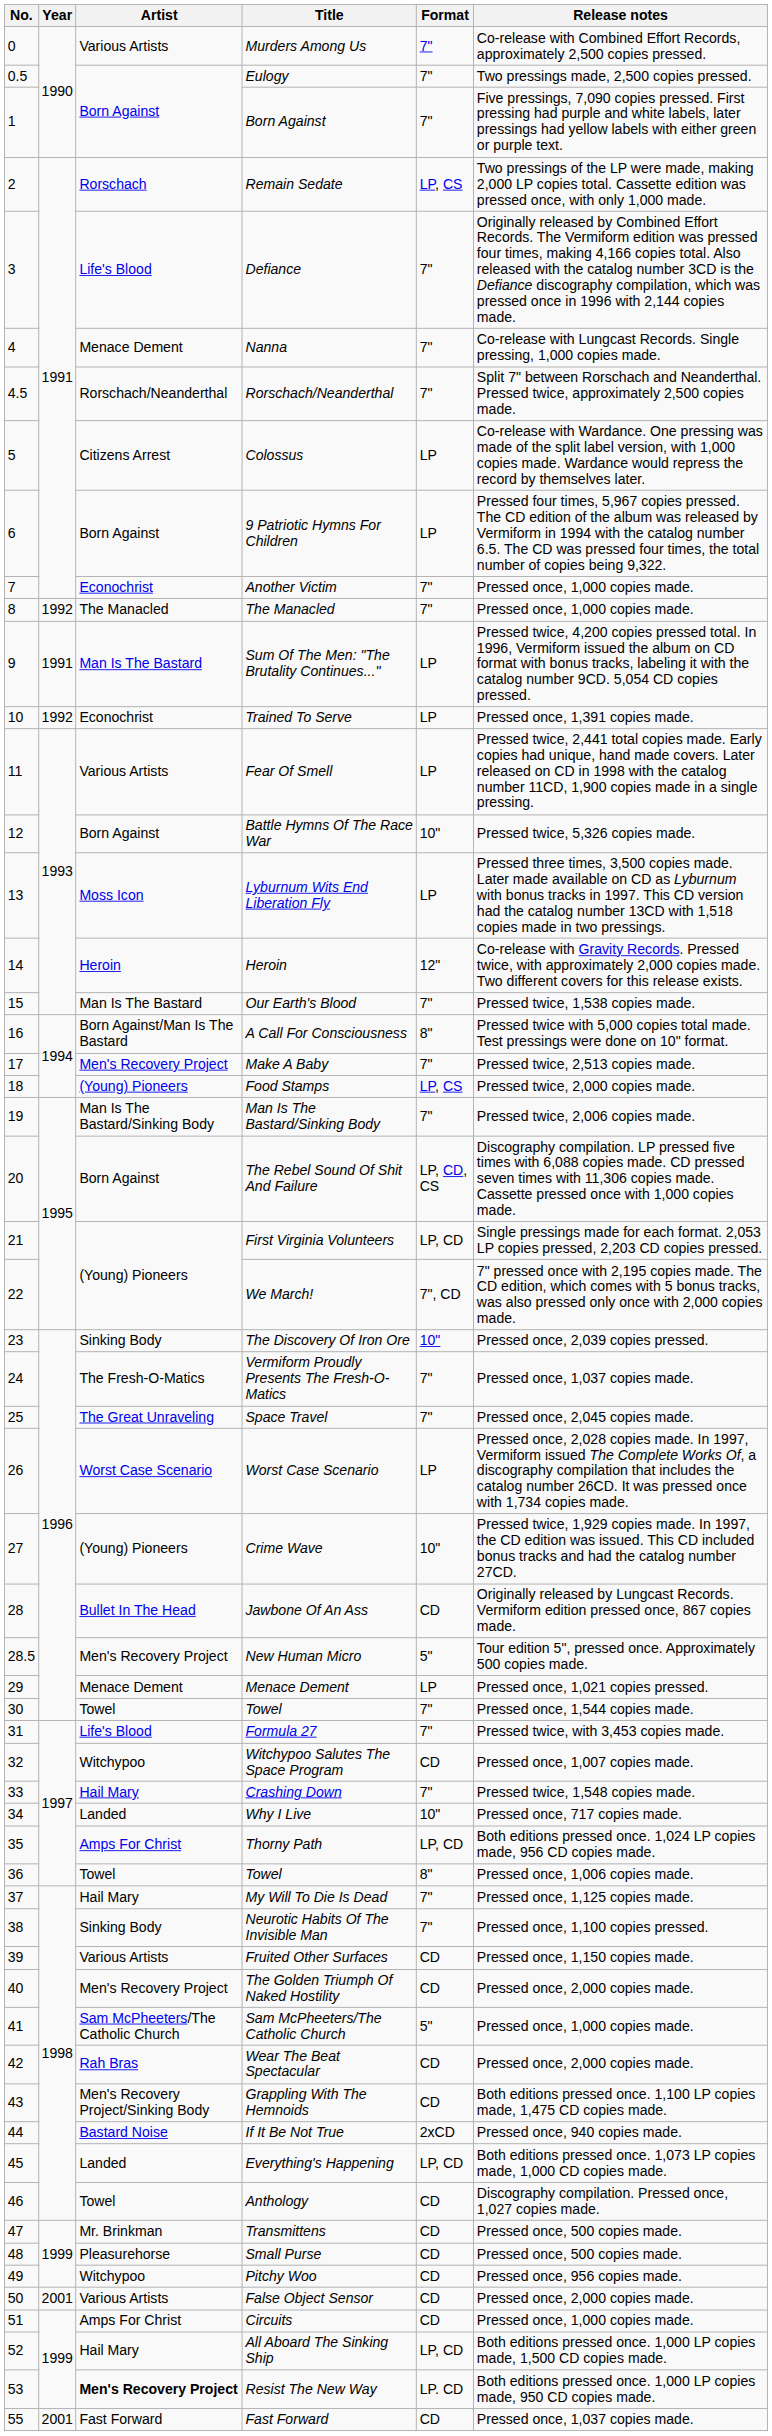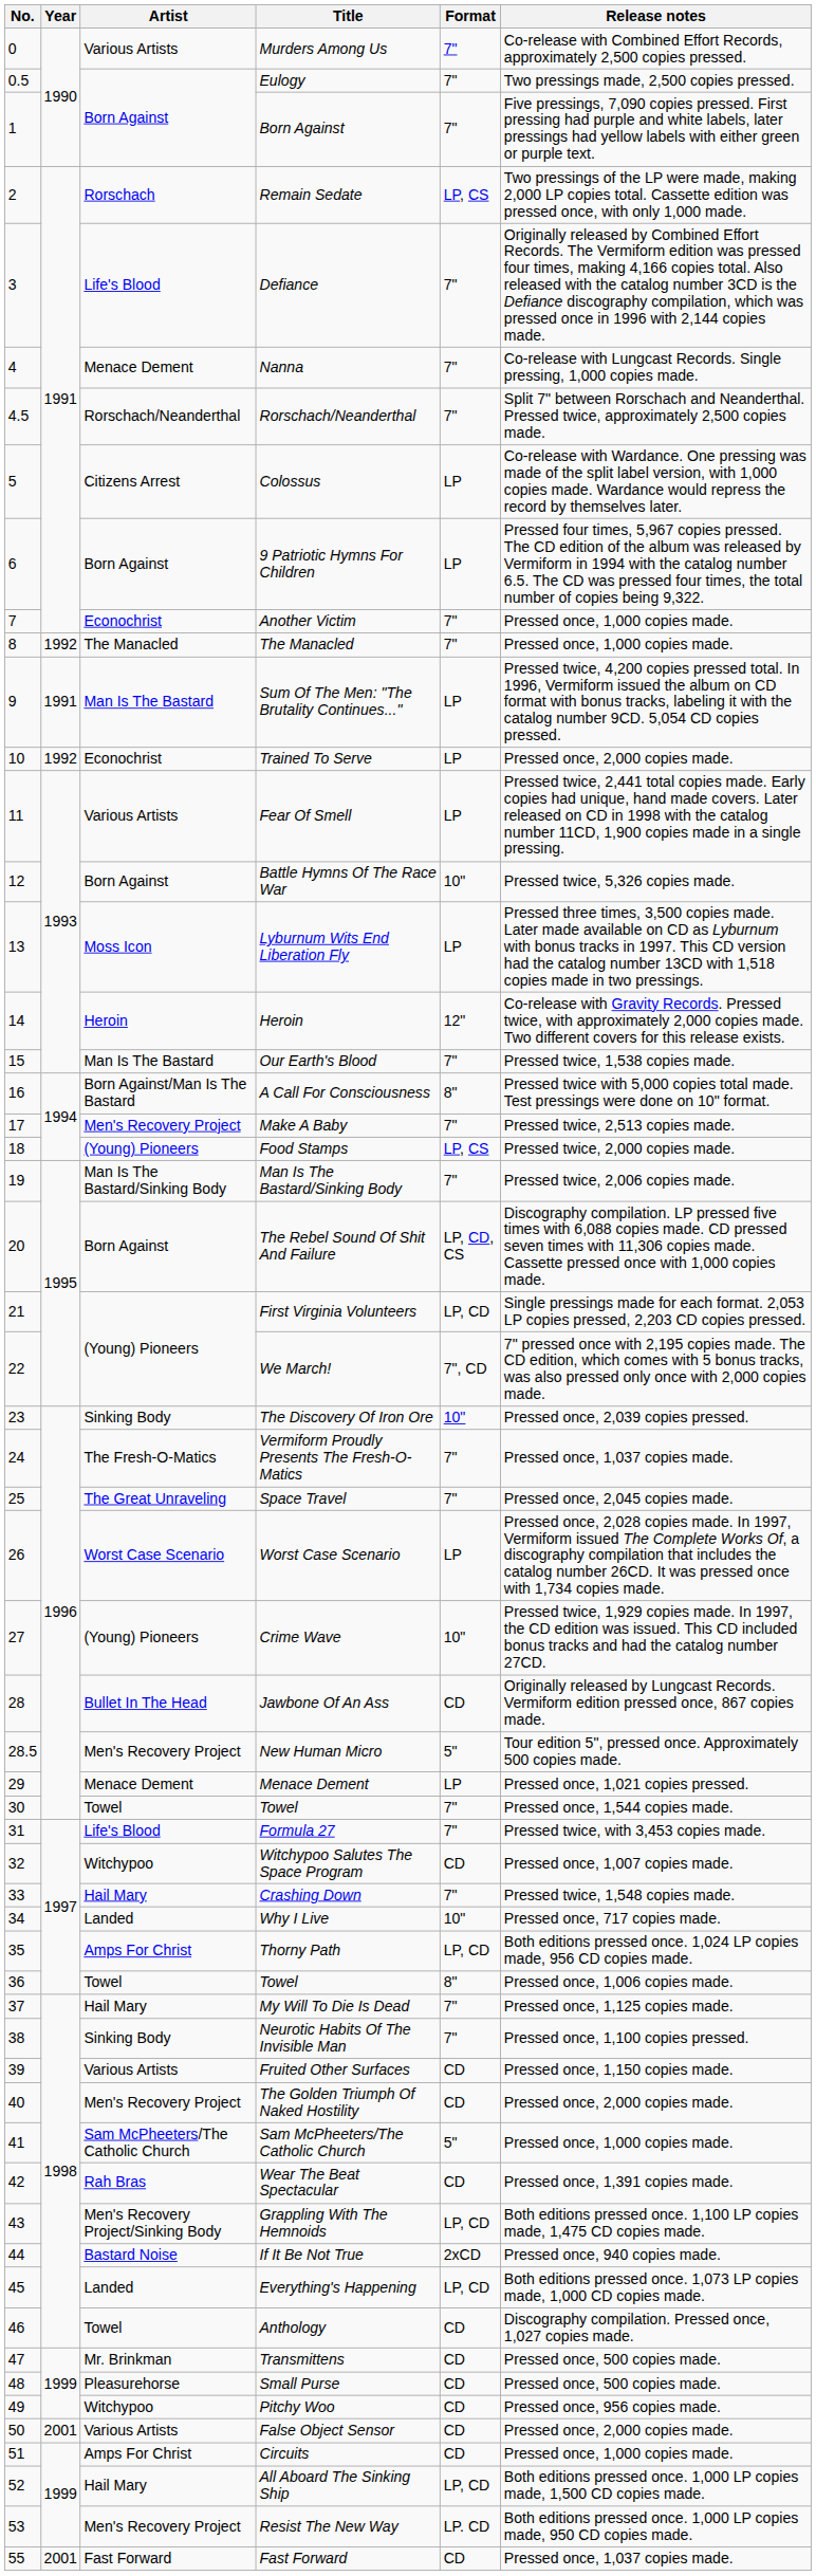 <table class="wikitable">
 <tr>
 <th>No.</th>
 <th>Year</th>
 <th>Artist</th>
 <th>Title</th>
 <th>Format</th>
 <th>Release notes</th>
 </tr>
 <tr>
 <td>0</td>
 <td rowspan="3">1990</td>
 <td>Various Artists</td>
 <td><em>Murders Among Us</em></td>
 <td><a href='#'>7"</a></td>
 <td>Co-release with Combined Effort Records, approximately 2,500 copies pressed.</td>
 </tr>
 <tr>
 <td>0.5</td>
 <td rowspan="2"><a href='#'>Born Against</a></td>
 <td><em>Eulogy</em></td>
 <td>7"</td>
 <td>Two pressings made, 2,500 copies pressed.</td>
 </tr>
 <tr>
 <td>1</td>
 <td><em>Born Against</em></td>
 <td>7"</td>
 <td>Five pressings, 7,090 copies pressed. First pressing had purple and white labels, later pressings had yellow labels with either green or purple text.</td>
 </tr>
 <tr>
 <td>2</td>
 <td rowspan="7">1991</td>
 <td><a href='#'>Rorschach</a></td>
 <td><em>Remain Sedate</em></td>
 <td><a href='#'>LP</a>, <a href='#'>CS</a></td>
 <td>Two pressings of the LP were made, making 2,000 LP copies total. Cassette edition was pressed once, with only 1,000 made.</td>
 </tr>
 <tr>
 <td>3</td>
 <td><a href='#'>Life's Blood</a></td>
 <td><em>Defiance</em></td>
 <td>7"</td>
 <td>Originally released by Combined Effort Records. The Vermiform edition was pressed four times, making 4,166 copies total. Also released with the catalog number 3CD is the <em>Defiance</em> discography compilation, which was pressed once in 1996 with 2,144 copies made.</td>
 </tr>
 <tr>
 <td>4</td>
 <td>Menace Dement</td>
 <td><em>Nanna</em></td>
 <td>7"</td>
 <td>Co-release with Lungcast Records. Single pressing, 1,000 copies made.</td>
 </tr>
 <tr>
 <td>4.5</td>
 <td>Rorschach/Neanderthal</td>
 <td><em>Rorschach/Neanderthal</em></td>
 <td>7"</td>
 <td>Split 7" between Rorschach and Neanderthal. Pressed twice, approximately 2,500 copies made.</td>
 </tr>
 <tr>
 <td>5</td>
 <td>Citizens Arrest</td>
 <td><em>Colossus</em></td>
 <td>LP</td>
 <td>Co-release with Wardance. One pressing was made of the split label version, with 1,000 copies made. Wardance would repress the record by themselves later.</td>
 </tr>
 <tr>
 <td>6</td>
 <td>Born Against</td>
 <td><em>9 Patriotic Hymns For Children</em></td>
 <td>LP</td>
 <td>Pressed four times, 5,967 copies pressed. The CD edition of the album was released by Vermiform in 1994 with the catalog number 6.5. The CD was pressed four times, the total number of copies being 9,322.</td>
 </tr>
 <tr>
 <td>7</td>
 <td><a href='#'>Econochrist</a></td>
 <td><em>Another Victim</em></td>
 <td>7"</td>
 <td>Pressed once, 1,000 copies made.</td>
 </tr>
 <tr>
 <td>8</td>
 <td>1992</td>
 <td>The Manacled</td>
 <td><em>The Manacled</em></td>
 <td>7"</td>
 <td>Pressed once, 1,000 copies made.</td>
 </tr>
 <tr>
 <td>9</td>
 <td>1991</td>
 <td><a href='#'>Man Is The Bastard</a></td>
 <td><em>Sum Of The Men: "The Brutality Continues..."</em></td>
 <td>LP</td>
 <td>Pressed twice, 4,200 copies pressed total. In 1996, Vermiform issued the album on CD format with bonus tracks, labeling it with the catalog number 9CD. 5,054 CD copies pressed.</td>
 </tr>
 <tr>
 <td>10</td>
 <td>1992</td>
 <td>Econochrist</td>
 <td><em>Trained To Serve</em></td>
 <td>LP</td>
-<td>Pressed once, 1,391 copies made.</td>
+<td>Pressed once, 2,000 copies made.</td>
 </tr>
 <tr>
 <td>11</td>
 <td rowspan="5">1993</td>
 <td>Various Artists</td>
 <td><em>Fear Of Smell</em></td>
 <td>LP</td>
 <td>Pressed twice, 2,441 total copies made. Early copies had unique, hand made covers. Later released on CD in 1998 with the catalog number 11CD, 1,900 copies made in a single pressing.</td>
 </tr>
 <tr>
 <td>12</td>
 <td>Born Against</td>
 <td><em>Battle Hymns Of The Race War</em></td>
 <td>10"</td>
 <td>Pressed twice, 5,326 copies made.</td>
 </tr>
 <tr>
 <td>13</td>
 <td><a href='#'>Moss Icon</a></td>
 <td><em><a href='#'>Lyburnum Wits End Liberation Fly</a></em></td>
 <td>LP</td>
 <td>Pressed three times, 3,500 copies made. Later made available on CD as <em>Lyburnum</em> with bonus tracks in 1997. This CD version had the catalog number 13CD with 1,518 copies made in two pressings.</td>
 </tr>
 <tr>
 <td>14</td>
 <td><a href='#'>Heroin</a></td>
 <td><em>Heroin</em></td>
 <td>12"</td>
 <td>Co-release with <a href='#'>Gravity Records</a>. Pressed twice, with approximately 2,000 copies made. Two different covers for this release exists.</td>
 </tr>
 <tr>
 <td>15</td>
 <td>Man Is The Bastard</td>
 <td><em>Our Earth's Blood</em></td>
 <td>7"</td>
 <td>Pressed twice, 1,538 copies made.</td>
 </tr>
 <tr>
 <td>16</td>
 <td rowspan="3">1994</td>
 <td>Born Against/Man Is The Bastard</td>
 <td><em>A Call For Consciousness</em></td>
 <td>8"</td>
 <td>Pressed twice with 5,000 copies total made. Test pressings were done on 10" format.</td>
 </tr>
 <tr>
 <td>17</td>
 <td><a href='#'>Men's Recovery Project</a></td>
 <td><em>Make A Baby</em></td>
 <td>7"</td>
 <td>Pressed twice, 2,513 copies made.</td>
 </tr>
 <tr>
 <td>18</td>
 <td><a href='#'>(Young) Pioneers</a></td>
 <td><em>Food Stamps</em></td>
 <td><a href='#'>LP</a>, <a href='#'>CS</a></td>
 <td>Pressed twice, 2,000 copies made.</td>
 </tr>
 <tr>
 <td>19</td>
 <td rowspan="4">1995</td>
 <td>Man Is The Bastard/Sinking Body</td>
 <td><em>Man Is The Bastard/Sinking Body</em></td>
 <td>7"</td>
 <td>Pressed twice, 2,006 copies made.</td>
 </tr>
 <tr>
 <td>20</td>
 <td>Born Against</td>
 <td><em>The Rebel Sound Of Shit And Failure</em></td>
 <td>LP, <a href='#'>CD</a>, CS</td>
 <td>Discography compilation. LP pressed five times with 6,088 copies made. CD pressed seven times with 11,306 copies made. Cassette pressed once with 1,000 copies made.</td>
 </tr>
 <tr>
 <td>21</td>
 <td rowspan="2">(Young) Pioneers</td>
 <td><em>First Virginia Volunteers</em></td>
 <td>LP, CD</td>
 <td>Single pressings made for each format. 2,053 LP copies pressed, 2,203 CD copies pressed.</td>
 </tr>
 <tr>
 <td>22</td>
 <td><em>We March!</em></td>
 <td>7", CD</td>
 <td>7" pressed once with 2,195 copies made. The CD edition, which comes with 5 bonus tracks, was also pressed only once with 2,000 copies made.</td>
 </tr>
 <tr>
 <td>23</td>
 <td rowspan="9">1996</td>
 <td>Sinking Body</td>
 <td><em>The Discovery Of Iron Ore</em></td>
 <td><a href='#'>10"</a></td>
 <td>Pressed once, 2,039 copies pressed.</td>
 </tr>
 <tr>
 <td>24</td>
 <td>The Fresh-O-Matics</td>
 <td><em>Vermiform Proudly Presents The Fresh-O-Matics</em></td>
 <td>7"</td>
 <td>Pressed once, 1,037 copies made.</td>
 </tr>
 <tr>
 <td>25</td>
 <td><a href='#'>The Great Unraveling</a></td>
 <td><em>Space Travel</em></td>
 <td>7"</td>
 <td>Pressed once, 2,045 copies made.</td>
 </tr>
 <tr>
 <td>26</td>
 <td><a href='#'>Worst Case Scenario</a></td>
 <td><em>Worst Case Scenario</em></td>
 <td>LP</td>
 <td>Pressed once, 2,028 copies made. In 1997, Vermiform issued <em>The Complete Works Of</em>, a discography compilation that includes the catalog number 26CD. It was pressed once with 1,734 copies made.</td>
 </tr>
 <tr>
 <td>27</td>
 <td>(Young) Pioneers</td>
 <td><em>Crime Wave</em></td>
 <td>10"</td>
 <td>Pressed twice, 1,929 copies made. In 1997, the CD edition was issued. This CD included bonus tracks and had the catalog number 27CD.</td>
 </tr>
 <tr>
 <td>28</td>
 <td><a href='#'>Bullet In The Head</a></td>
 <td><em>Jawbone Of An Ass</em></td>
 <td>CD</td>
 <td>Originally released by Lungcast Records. Vermiform edition pressed once, 867 copies made.</td>
 </tr>
 <tr>
 <td>28.5</td>
 <td>Men's Recovery Project</td>
 <td><em>New Human Micro</em></td>
 <td>5"</td>
 <td>Tour edition 5", pressed once. Approximately 500 copies made.</td>
 </tr>
 <tr>
 <td>29</td>
 <td>Menace Dement</td>
 <td><em>Menace Dement</em></td>
 <td>LP</td>
 <td>Pressed once, 1,021 copies pressed.</td>
 </tr>
 <tr>
 <td>30</td>
 <td>Towel</td>
 <td><em>Towel</em></td>
 <td>7"</td>
 <td>Pressed once, 1,544 copies made.</td>
 </tr>
 <tr>
 <td>31</td>
 <td rowspan="6">1997</td>
 <td><a href='#'>Life's Blood</a></td>
 <td><em><a href='#'>Formula 27</a></em></td>
 <td>7"</td>
 <td>Pressed twice, with 3,453 copies made.</td>
 </tr>
 <tr>
 <td>32</td>
 <td>Witchypoo</td>
 <td><em>Witchypoo Salutes The Space Program</em></td>
 <td>CD</td>
 <td>Pressed once, 1,007 copies made.</td>
 </tr>
 <tr>
 <td>33</td>
 <td><a href='#'>Hail Mary</a></td>
 <td><em><a href='#'>Crashing Down</a></em></td>
 <td>7"</td>
 <td>Pressed twice, 1,548 copies made.</td>
 </tr>
 <tr>
 <td>34</td>
 <td>Landed</td>
 <td><em>Why I Live</em></td>
 <td>10"</td>
 <td>Pressed once, 717 copies made.</td>
 </tr>
 <tr>
 <td>35</td>
 <td><a href='#'>Amps For Christ</a></td>
 <td><em>Thorny Path</em></td>
 <td>LP, CD</td>
 <td>Both editions pressed once. 1,024 LP copies made, 956 CD copies made.</td>
 </tr>
 <tr>
 <td>36</td>
 <td>Towel</td>
 <td><em>Towel</em></td>
 <td>8"</td>
 <td>Pressed once, 1,006 copies made.</td>
 </tr>
 <tr>
 <td>37</td>
 <td rowspan="10">1998</td>
 <td>Hail Mary</td>
 <td><em>My Will To Die Is Dead</em></td>
 <td>7"</td>
 <td>Pressed once, 1,125 copies made.</td>
 </tr>
 <tr>
 <td>38</td>
 <td>Sinking Body</td>
 <td><em>Neurotic Habits Of The Invisible Man</em></td>
 <td>7"</td>
 <td>Pressed once, 1,100 copies pressed.</td>
 </tr>
 <tr>
 <td>39</td>
 <td>Various Artists</td>
 <td><em>Fruited Other Surfaces</em></td>
 <td>CD</td>
 <td>Pressed once, 1,150 copies made.</td>
 </tr>
 <tr>
 <td>40</td>
 <td>Men's Recovery Project</td>
 <td><em>The Golden Triumph Of Naked Hostility</em></td>
 <td>CD</td>
 <td>Pressed once, 2,000 copies made.</td>
 </tr>
 <tr>
 <td>41</td>
 <td><a href='#'>Sam McPheeters</a>/The Catholic Church</td>
 <td><em>Sam McPheeters/The Catholic Church</em></td>
 <td>5"</td>
 <td>Pressed once, 1,000 copies made.</td>
 </tr>
 <tr>
 <td>42</td>
 <td><a href='#'>Rah Bras</a></td>
 <td><em>Wear The Beat Spectacular</em></td>
 <td>CD</td>
-<td>Pressed once, 2,000 copies made.</td>
+<td>Pressed once, 1,391 copies made.</td>
 </tr>
 <tr>
 <td>43</td>
 <td>Men's Recovery Project/Sinking Body</td>
 <td><em>Grappling With The Hemnoids</em></td>
-<td>CD</td>
+<td>LP, CD</td>
 <td>Both editions pressed once. 1,100 LP copies made, 1,475 CD copies made.</td>
 </tr>
 <tr>
 <td>44</td>
 <td><a href='#'>Bastard Noise</a></td>
 <td><em>If It Be Not True</em></td>
 <td>2xCD</td>
 <td>Pressed once, 940 copies made.</td>
 </tr>
 <tr>
 <td>45</td>
 <td>Landed</td>
 <td><em>Everything's Happening</em></td>
 <td>LP, CD</td>
 <td>Both editions pressed once. 1,073 LP copies made, 1,000 CD copies made.</td>
 </tr>
 <tr>
 <td>46</td>
 <td>Towel</td>
 <td><em>Anthology</em></td>
 <td>CD</td>
 <td>Discography compilation. Pressed once, 1,027 copies made.</td>
 </tr>
 <tr>
 <td>47</td>
 <td rowspan="3">1999</td>
 <td>Mr. Brinkman</td>
 <td><em>Transmittens</em></td>
 <td>CD</td>
 <td>Pressed once, 500 copies made.</td>
 </tr>
 <tr>
 <td>48</td>
 <td>Pleasurehorse</td>
 <td><em>Small Purse</em></td>
 <td>CD</td>
 <td>Pressed once, 500 copies made.</td>
 </tr>
 <tr>
 <td>49</td>
 <td>Witchypoo</td>
 <td><em>Pitchy Woo</em></td>
 <td>CD</td>
 <td>Pressed once, 956 copies made.</td>
 </tr>
 <tr>
 <td>50</td>
 <td>2001</td>
 <td>Various Artists</td>
 <td><em>False Object Sensor</em></td>
 <td>CD</td>
 <td>Pressed once, 2,000 copies made.</td>
 </tr>
 <tr>
 <td>51</td>
 <td rowspan="3">1999</td>
 <td>Amps For Christ</td>
 <td><em>Circuits</em></td>
 <td>CD</td>
 <td>Pressed once, 1,000 copies made.</td>
 </tr>
 <tr>
 <td>52</td>
 <td>Hail Mary</td>
 <td><em>All Aboard The Sinking Ship</em></td>
 <td>LP, CD</td>
 <td>Both editions pressed once. 1,000 LP copies made, 1,500 CD copies made.</td>
 </tr>
 <tr>
 <td>53</td>
-<td><strong>Men's Recovery Project</strong></td>
+<td>Men's Recovery Project</td>
 <td><em>Resist The New Way</em></td>
 <td>LP. CD</td>
 <td>Both editions pressed once. 1,000 LP copies made, 950 CD copies made.</td>
 </tr>
 <tr>
 <td>55</td>
 <td>2001</td>
 <td>Fast Forward</td>
 <td><em>Fast Forward</em></td>
 <td>CD</td>
 <td>Pressed once, 1,037 copies made.</td>
 </tr>
 </table>
